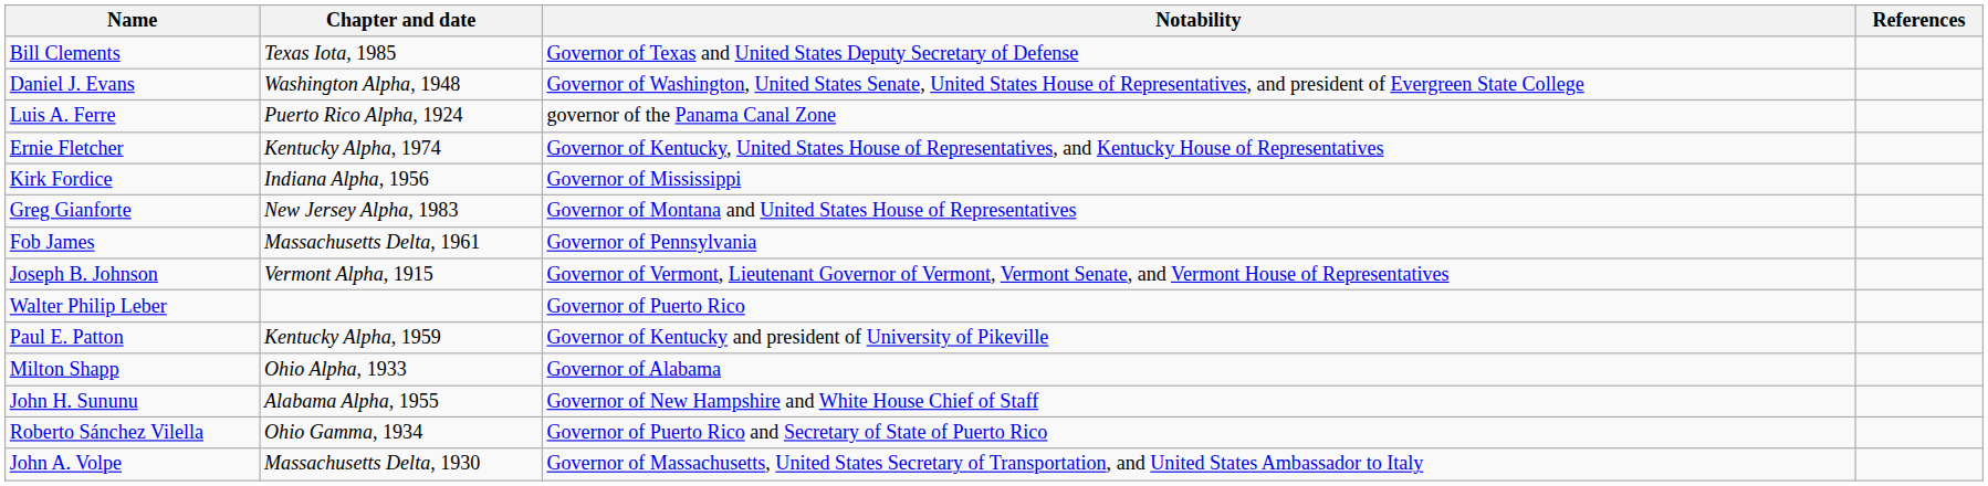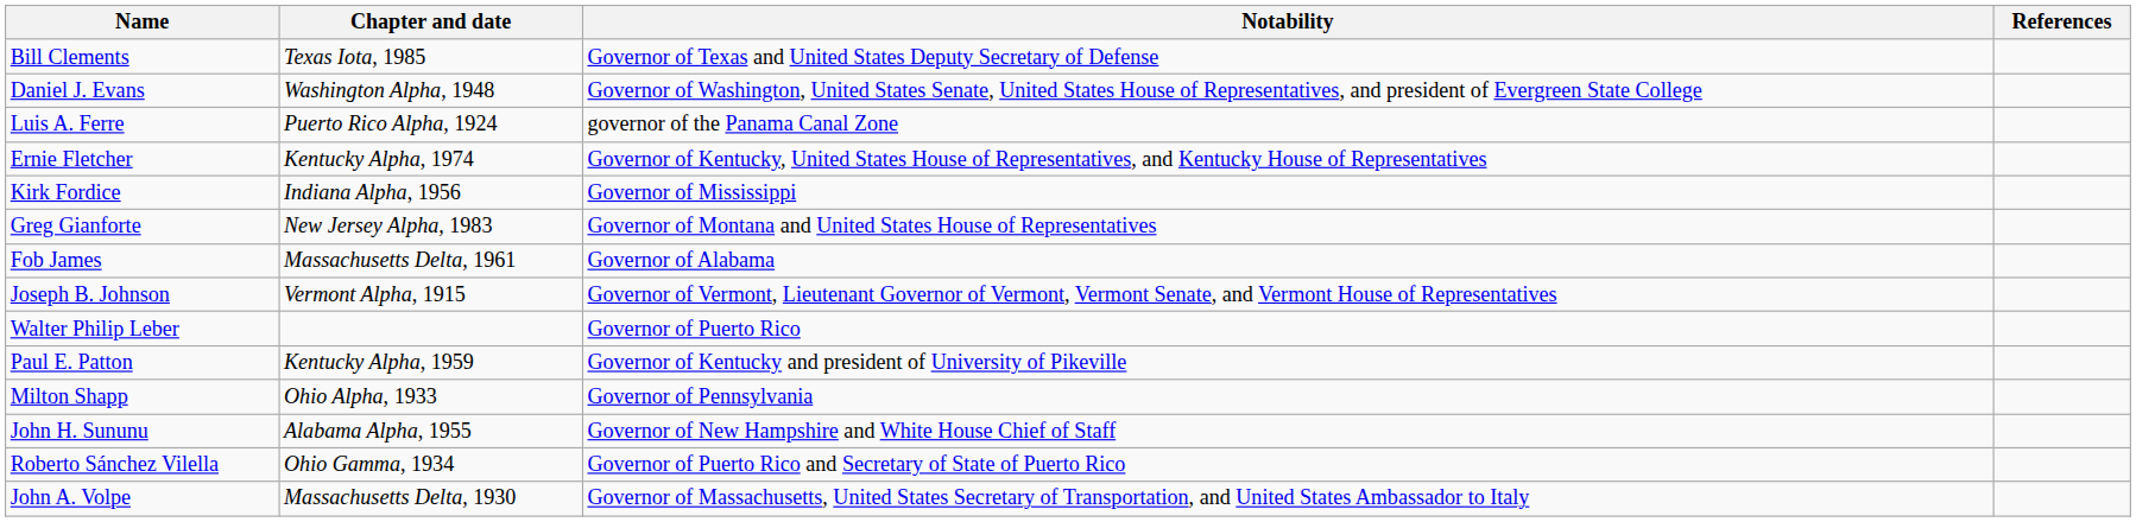 <table class="wikitable sortable" " style="width:100%;">
 <tr>
 <th>Name</th>
 <th>Chapter and date</th>
 <th>Notability</th>
 <th>References</th>
 </tr>
 <tr>
 <td><a href='#'>Bill Clements</a></td>
 <td><em>Texas Iota</em>, 1985</td>
 <td><a href='#'>Governor of Texas</a> and <a href='#'>United States Deputy Secretary of Defense</a></td>
 <td></td>
 </tr>
 <tr>
 <td><a href='#'>Daniel J. Evans</a></td>
 <td><em>Washington Alpha</em>, 1948</td>
 <td><a href='#'>Governor of Washington</a>, <a href='#'>United States Senate</a>, <a href='#'>United States House of Representatives</a>, and president of <a href='#'>Evergreen State College</a></td>
 <td></td>
 </tr>
 <tr>
 <td><a href='#'>Luis A. Ferre</a></td>
 <td><em>Puerto Rico Alpha</em>, 1924</td>
 <td>governor of the <a href='#'>Panama Canal Zone</a></td>
 <td></td>
 </tr>
 <tr>
 <td><a href='#'>Ernie Fletcher</a></td>
 <td><em>Kentucky Alpha</em>, 1974</td>
 <td><a href='#'>Governor of Kentucky</a>, <a href='#'>United States House of Representatives</a>, and <a href='#'>Kentucky House of Representatives</a></td>
 <td></td>
 </tr>
 <tr>
 <td><a href='#'>Kirk Fordice</a></td>
 <td><em>Indiana Alpha</em>, 1956</td>
 <td><a href='#'>Governor of Mississippi</a></td>
 <td></td>
 </tr>
 <tr>
 <td><a href='#'>Greg Gianforte</a></td>
 <td><em>New Jersey Alpha,</em> 1983</td>
 <td><a href='#'>Governor of Montana</a> and <a href='#'>United States House of Representatives</a></td>
 <td></td>
 </tr>
 <tr>
 <td><a href='#'>Fob James</a></td>
 <td><em>Massachusetts Delta</em>, 1961</td>
-<td><a href='#'>Governor of Pennsylvania</a></td>
+<td><a href='#'>Governor of Alabama</a></td>
 <td></td>
 </tr>
 <tr>
 <td><a href='#'>Joseph B. Johnson</a></td>
 <td><em>Vermont Alpha</em>, 1915</td>
 <td><a href='#'>Governor of Vermont</a>, <a href='#'>Lieutenant Governor of Vermont</a>, <a href='#'>Vermont Senate</a>, and <a href='#'>Vermont House of Representatives</a></td>
 <td></td>
 </tr>
 <tr>
 <td><a href='#'>Walter Philip Leber</a></td>
 <td></td>
 <td><a href='#'>Governor of Puerto Rico</a></td>
 <td></td>
 </tr>
 <tr>
 <td><a href='#'>Paul E. Patton</a></td>
 <td><em>Kentucky Alpha</em>, 1959</td>
 <td><a href='#'>Governor of Kentucky</a> and president of <a href='#'>University of Pikeville</a></td>
 <td></td>
 </tr>
 <tr>
 <td><a href='#'>Milton Shapp</a></td>
 <td><em>Ohio Alpha</em>, 1933</td>
-<td><a href='#'>Governor of Alabama</a></td>
+<td><a href='#'>Governor of Pennsylvania</a></td>
 <td></td>
 </tr>
 <tr>
 <td><a href='#'>John H. Sununu</a></td>
 <td><em>Alabama Alpha</em>, 1955</td>
 <td><a href='#'>Governor of New Hampshire</a> and <a href='#'>White House Chief of Staff</a></td>
 <td></td>
 </tr>
 <tr>
 <td><a href='#'>Roberto Sánchez Vilella</a></td>
 <td><em>Ohio Gamma</em>, 1934</td>
 <td><a href='#'>Governor of Puerto Rico</a> and <a href='#'>Secretary of State of Puerto Rico</a></td>
 <td></td>
 </tr>
 <tr>
 <td><a href='#'>John A. Volpe</a></td>
 <td><em>Massachusetts Delta</em>, 1930</td>
 <td><a href='#'>Governor of Massachusetts</a>, <a href='#'>United States Secretary of Transportation</a>, and <a href='#'>United States Ambassador to Italy</a></td>
 <td></td>
 </tr>
 </table>
